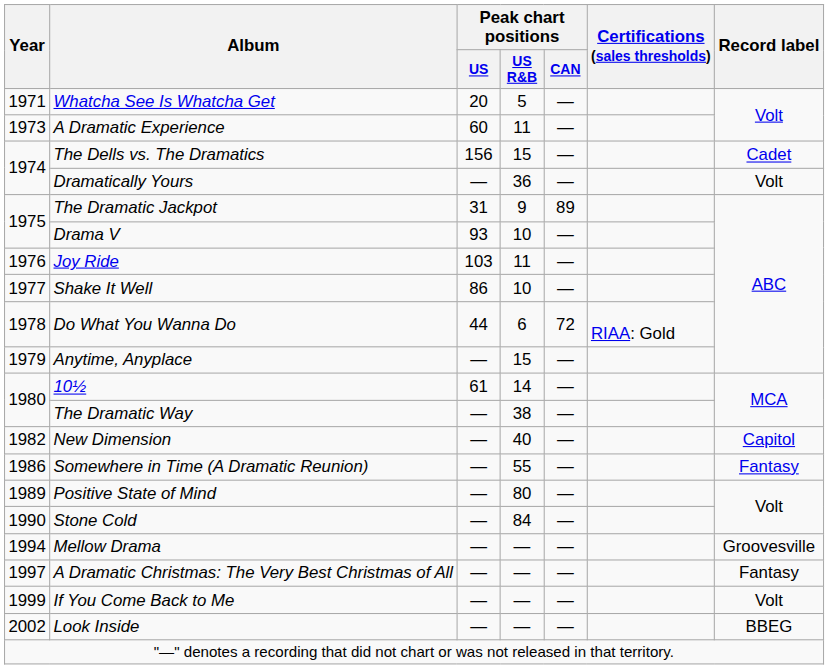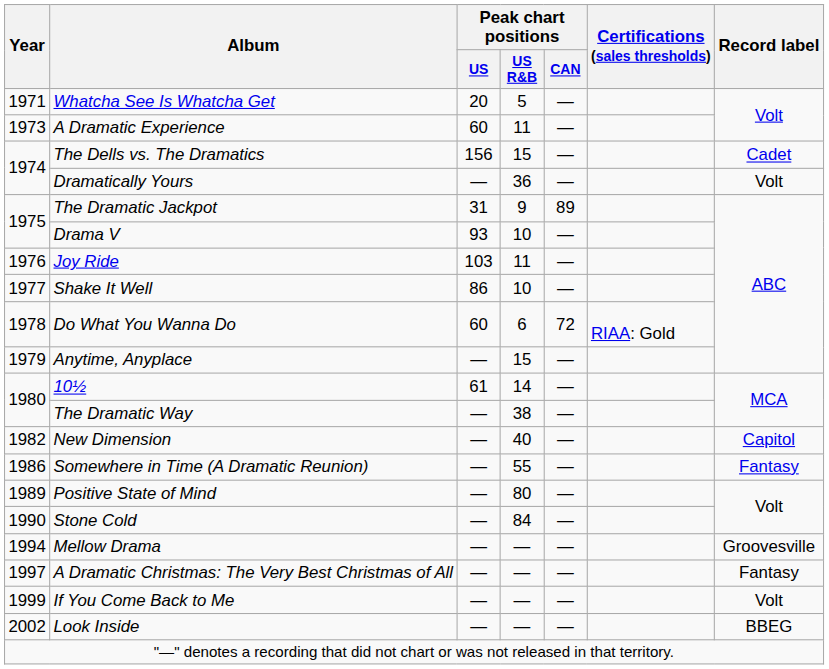 <table class="wikitable" style="text-align:center;">
 <tr>
 <th rowspan="2">Year</th>
 <th rowspan="2">Album</th>
 <th colspan="3">Peak chart positions</th>
 <th rowspan="2"><a href='#'>Certifications</a><br><small>(<a href='#'>sales thresholds</a>)</small></th>
 <th rowspan="2">Record label</th>
 </tr>
 <tr style="font-size:smaller;">
 <th width="35"><a href='#'>US</a><br></th>
 <th width="35"><a href='#'>US<br>R&B</a><br></th>
 <th width="35"><a href='#'>CAN</a><br></th>
 </tr>
 <tr>
 <td>1971</td>
 <td align="left"><em><a href='#'>Whatcha See Is Whatcha Get</a></em></td>
 <td>20</td>
 <td>5</td>
 <td>—</td>
 <td align=left></td>
 <td rowspan="2"><a href='#'>Volt</a></td>
 </tr>
 <tr>
 <td>1973</td>
 <td align="left"><em>A Dramatic Experience</em></td>
 <td>60</td>
 <td>11</td>
 <td>—</td>
 <td align=left></td>
 </tr>
 <tr>
 <td rowspan="2">1974</td>
 <td align="left"><em>The Dells vs. The Dramatics</em></td>
 <td>156</td>
 <td>15</td>
 <td>—</td>
 <td align=left></td>
 <td><a href='#'>Cadet</a></td>
 </tr>
 <tr>
 <td align="left"><em>Dramatically Yours</em> </td>
 <td>—</td>
 <td>36</td>
 <td>—</td>
 <td align=left></td>
 <td>Volt</td>
 </tr>
 <tr>
 <td rowspan="2">1975</td>
 <td align="left"><em>The Dramatic Jackpot</em> </td>
 <td>31</td>
 <td>9</td>
 <td>89</td>
 <td align=left></td>
 <td rowspan="6"><a href='#'>ABC</a></td>
 </tr>
 <tr>
 <td align="left"><em>Drama V</em></td>
 <td>93</td>
 <td>10</td>
 <td>—</td>
 <td align=left></td>
 </tr>
 <tr>
 <td>1976</td>
 <td align="left"><em><a href='#'>Joy Ride</a></em></td>
 <td>103</td>
 <td>11</td>
 <td>—</td>
 <td align=left></td>
 </tr>
 <tr>
 <td>1977</td>
 <td align="left"><em>Shake It Well</em></td>
 <td>86</td>
 <td>10</td>
 <td>—</td>
 <td></td>
 </tr>
 <tr>
 <td>1978</td>
 <td align="left"><em>Do What You Wanna Do</em></td>
-<td>44</td>
+<td>60</td>
 <td>6</td>
 <td>72</td>
 <td align=left><br><a href='#'>RIAA</a>: Gold</td>
 </tr>
 <tr>
 <td>1979</td>
 <td align="left"><em>Anytime, Anyplace</em></td>
 <td>—</td>
 <td>15</td>
 <td>—</td>
 <td align=left></td>
 </tr>
 <tr>
 <td rowspan="2">1980</td>
 <td align="left"><em><a href='#'>10½</a></em></td>
 <td>61</td>
 <td>14</td>
 <td>—</td>
 <td align=left></td>
 <td rowspan="2"><a href='#'>MCA</a></td>
 </tr>
 <tr>
 <td align="left"><em>The Dramatic Way</em></td>
 <td>—</td>
 <td>38</td>
 <td>—</td>
 <td align=left></td>
 </tr>
 <tr>
 <td>1982</td>
 <td align="left"><em>New Dimension</em></td>
 <td>—</td>
 <td>40</td>
 <td>—</td>
 <td align=left></td>
 <td><a href='#'>Capitol</a></td>
 </tr>
 <tr>
 <td>1986</td>
 <td align="left"><em>Somewhere in Time (A Dramatic Reunion)</em></td>
 <td>—</td>
 <td>55</td>
 <td>—</td>
 <td align=left></td>
 <td><a href='#'>Fantasy</a></td>
 </tr>
 <tr>
 <td>1989</td>
 <td align="left"><em>Positive State of Mind</em></td>
 <td>—</td>
 <td>80</td>
 <td>—</td>
 <td align=left></td>
 <td rowspan="2">Volt</td>
 </tr>
 <tr>
 <td>1990</td>
 <td align="left"><em>Stone Cold</em></td>
 <td>—</td>
 <td>84</td>
 <td>—</td>
 <td align=left></td>
 </tr>
 <tr>
 <td>1994</td>
 <td align="left"><em>Mellow Drama</em></td>
 <td>—</td>
 <td>—</td>
 <td>—</td>
 <td align=left></td>
 <td>Groovesville</td>
 </tr>
 <tr>
 <td>1997</td>
 <td align="left"><em>A Dramatic Christmas: The Very Best Christmas of All</em></td>
 <td>—</td>
 <td>—</td>
 <td>—</td>
 <td align=left></td>
 <td>Fantasy</td>
 </tr>
 <tr>
 <td>1999</td>
 <td align="left"><em>If You Come Back to Me</em></td>
 <td>—</td>
 <td>—</td>
 <td>—</td>
 <td align=left></td>
 <td>Volt</td>
 </tr>
 <tr>
 <td>2002</td>
 <td align="left"><em>Look Inside</em></td>
 <td>—</td>
 <td>—</td>
 <td>—</td>
 <td align=left></td>
 <td>BBEG</td>
 </tr>
 <tr>
 <td colspan="15" style="font-size:90%">"—" denotes a recording that did not chart or was not released in that territory.</td>
 </tr>
 </table>
